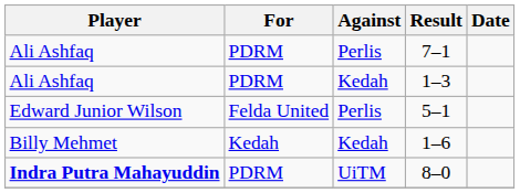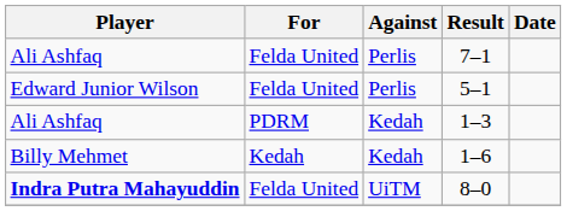 <table class="wikitable sortable">
 <tr>
 <th>Player</th>
 <th>For</th>
 <th>Against</th>
 <th align="center">Result</th>
 <th>Date</th>
 </tr>
 <tr>
 <td> <a href='#'>Ali Ashfaq</a></td>
-<td><a href='#'>PDRM</a></td>
+<td><a href='#'>Felda United</a></td>
 <td><a href='#'>Perlis</a></td>
 <td align="center">7–1</td>
+<td></td>
+</tr>
+<tr>
+<td> <a href='#'>Edward Junior Wilson</a></td>
+<td><a href='#'>Felda United</a></td>
+<td><a href='#'>Perlis</a></td>
+<td align="center">5–1</td>
 <td></td>
 </tr>
 <tr>
 <td> <a href='#'>Ali Ashfaq</a></td>
 <td><a href='#'>PDRM</a></td>
 <td><a href='#'>Kedah</a></td>
 <td align="center">1–3</td>
-<td></td>
-</tr>
-<tr>
-<td> <a href='#'>Edward Junior Wilson</a></td>
-<td><a href='#'>Felda United</a></td>
-<td><a href='#'>Perlis</a></td>
-<td align="center">5–1</td>
 <td></td>
 </tr>
 <tr>
 <td> <a href='#'>Billy Mehmet</a></td>
 <td><a href='#'>Kedah</a></td>
 <td><a href='#'>Kedah</a></td>
 <td align="center">1–6</td>
 <td></td>
 </tr>
 <tr>
 <td><strong> <a href='#'>Indra Putra Mahayuddin</a></strong></td>
-<td><a href='#'>PDRM</a></td>
+<td><a href='#'>Felda United</a></td>
 <td><a href='#'>UiTM</a></td>
 <td align="center">8–0</td>
 <td></td>
 </tr>
 <tr>
 </tr>
 </table>
